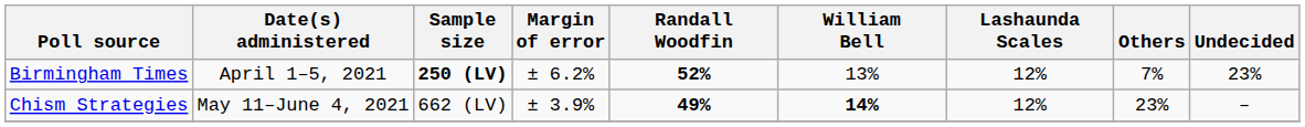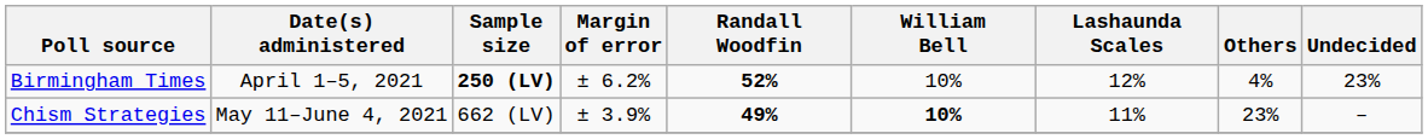 <table class="wikitable" style="font-size:90%;text-align:center;">
 <tr valign=bottom>
 <th>Poll source</th>
 <th>Date(s)<br>administered</th>
 <th>Sample<br>size</th>
 <th>Margin<br>of error</th>
 <th style="width:100px;">Randall<br>Woodfin</th>
 <th style="width:100px;">William<br>Bell</th>
 <th style="width:100px;">Lashaunda<br>Scales</th>
 <th>Others</th>
 <th>Undecided</th>
 </tr>
 <tr>
 <td style="text-align:left;"><a href='#'>Birmingham Times</a></td>
 <td>April 1–5, 2021</td>
 <td><strong>250 (LV)</strong></td>
 <td>± 6.2%</td>
 <td><strong>52%</strong></td>
-<td>13%</td>
+<td>10%</td>
 <td>12%</td>
-<td>7%</td>
+<td>4%</td>
 <td>23%</td>
 </tr>
 <tr>
 <td style="text-align:left;"><a href='#'>Chism Strategies</a></td>
 <td>May 11–June 4, 2021</td>
 <td>662 (LV)</td>
 <td>± 3.9%</td>
 <td><strong>49%</strong></td>
-<td><strong>14%</strong></td>
-<td>12%</td>
+<td><strong>10%</strong></td>
+<td>11%</td>
 <td>23%</td>
 <td>–</td>
 </tr>
 <tr>
 </tr>
 </table>
